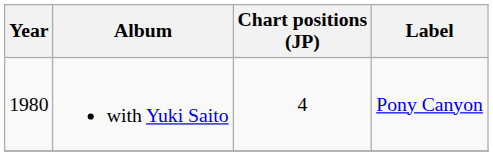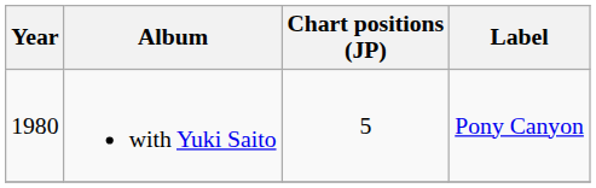 <table class="wikitable">
 <tr>
 <th>Year</th>
 <th>Album</th>
 <th>Chart positions<br>(JP)</th>
 <th>Label</th>
 </tr>
 <tr>
 <td>1980</td>
 <td><br><ul><li>with <a href='#'>Yuki Saito</a></li></ul></td>
-<td align="center">4</td>
+<td align="center">5</td>
 <td><a href='#'>Pony Canyon</a></td>
 </tr>
 <tr>
 </tr>
 </table>
